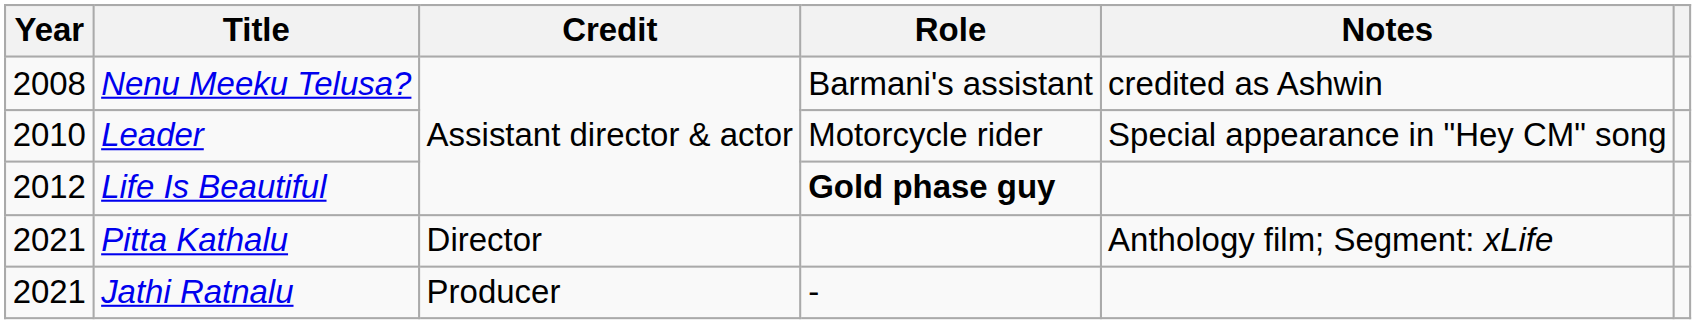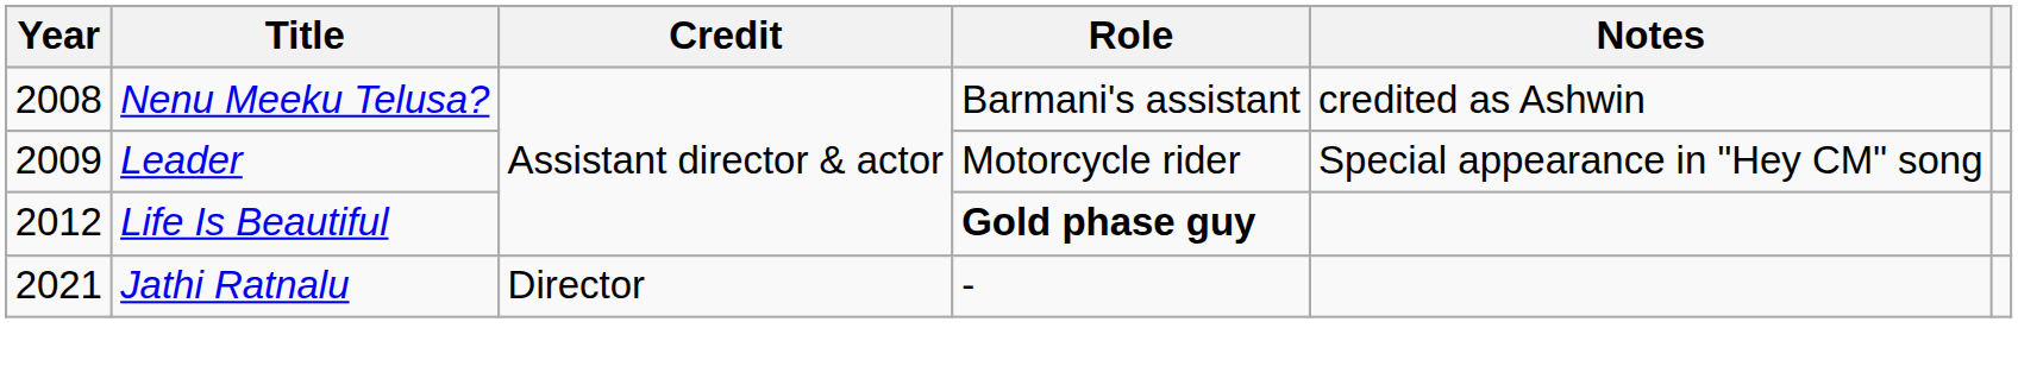 <table class="wikitable sortable">
 <tr>
 <th scope="col">Year</th>
 <th scope="col">Title</th>
 <th>Credit</th>
 <th scope="col">Role</th>
 <th scope="col" class="unsortable">Notes</th>
 <th scope="col" class="unsortable"></th>
 </tr>
 <tr>
 <td>2008</td>
 <td><em><a href='#'>Nenu Meeku Telusa?</a></em></td>
 <td rowspan="3">Assistant director & actor</td>
 <td>Barmani's assistant</td>
 <td>credited as Ashwin</td>
 <td></td>
 </tr>
 <tr>
-<td>2010</td>
+<td>2009</td>
 <td><em><a href='#'>Leader</a></em></td>
 <td>Motorcycle rider</td>
 <td>Special appearance in "Hey CM" song</td>
 <td></td>
 </tr>
 <tr>
 <td>2012</td>
 <td><em><a href='#'>Life Is Beautiful</a></em></td>
 <td><strong>Gold phase guy</strong></td>
 <td></td>
 <td></td>
 </tr>
 <tr>
 <td>2021</td>
-<td><em><a href='#'>Pitta Kathalu</a></em></td>
+<td><em><a href='#'>Jathi Ratnalu</a></em></td>
 <td>Director</td>
-<td></td>
-<td>Anthology film; Segment: <em>xLife</em></td>
-<td></td>
-</tr>
-<tr>
-<td>2021</td>
-<td><em><a href='#'>Jathi Ratnalu</a></em></td>
-<td>Producer</td>
 <td>-</td>
 <td></td>
 <td></td>
 </tr>
 </table>
